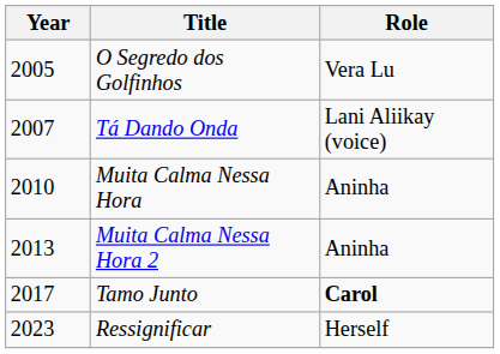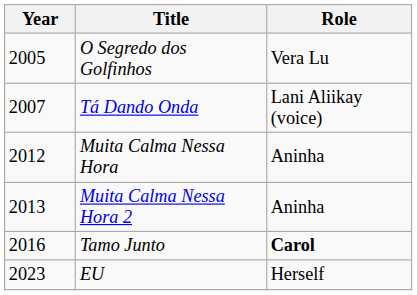 <table class="wikitable sortable">
 <tr>
 <th width=055>Year</th>
 <th width=160>Title</th>
 <th width=120>Role</th>
 </tr>
 <tr>
 <td>2005</td>
 <td><em>O Segredo dos Golfinhos</em></td>
 <td>Vera Lu</td>
 </tr>
 <tr>
 <td>2007</td>
 <td><em><a href='#'>Tá Dando Onda</a></em></td>
 <td>Lani Aliikay (voice)</td>
 </tr>
 <tr>
-<td>2010</td>
+<td>2012</td>
 <td><em>Muita Calma Nessa Hora</em></td>
 <td>Aninha</td>
 </tr>
 <tr>
 <td>2013</td>
 <td><em><a href='#'>Muita Calma Nessa Hora 2</a></em></td>
 <td>Aninha</td>
 </tr>
 <tr>
-<td>2017</td>
+<td>2016</td>
 <td><em>Tamo Junto</em></td>
 <td><strong>Carol</strong></td>
 </tr>
 <tr>
 <td>2023</td>
-<td><em>Ressignificar</em></td>
-<td>Herself</td>
+<td><em>EU</em></td>
+<td>Herself </td>
 </tr>
 <tr>
 </tr>
 </table>
